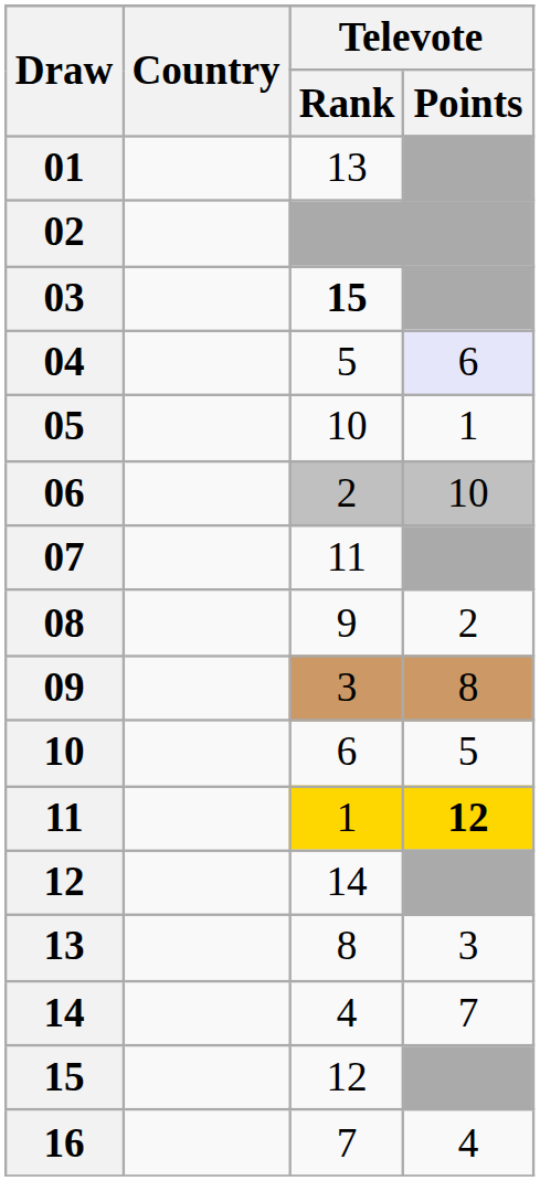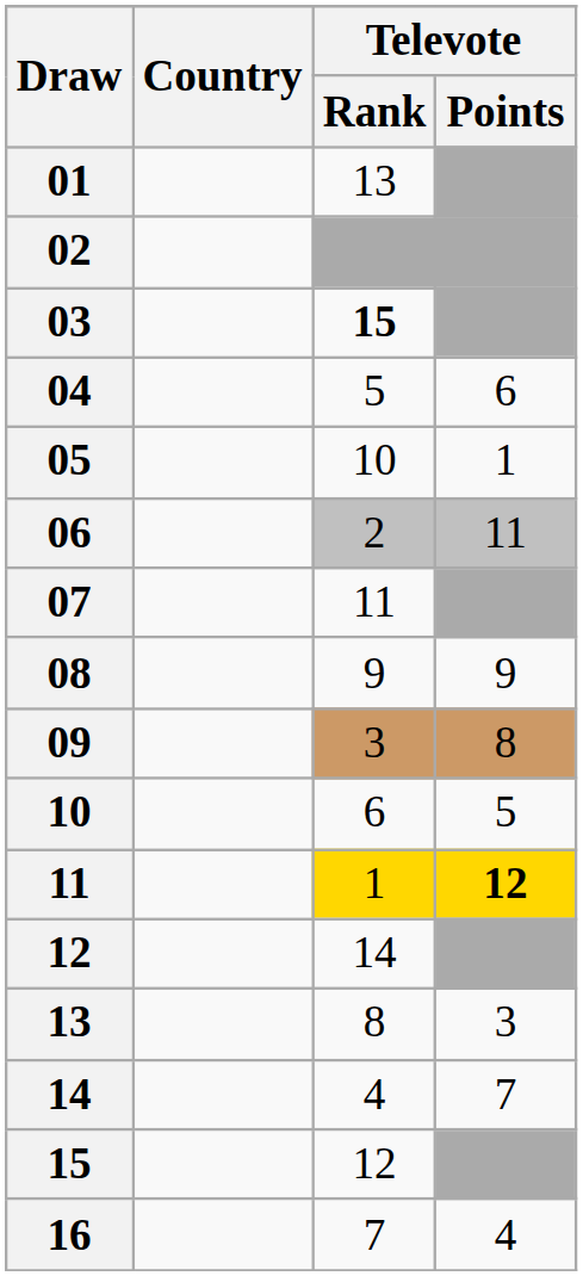 <table class="sortable wikitable collapsible plainrowheaders" style="text-align:center;">
 <tr>
 </tr>
 <tr>
 <th scope="col" rowspan="2">Draw</th>
 <th scope="col" rowspan="2">Country</th>
 <th scope="col" colspan="2">Televote</th>
 </tr>
 <tr>
 <th scope="col">Rank</th>
 <th scope="col">Points</th>
 </tr>
 <tr>
 <th scope="row" style="text-align:center;">01</th>
 <td style="text-align:left;"></td>
 <td>13</td>
 <td style="background:#AAAAAA;"></td>
 </tr>
 <tr class=sortbottom>
 <th scope="row" style="text-align:center;">02</th>
 <td style="text-align:left;"></td>
 <td style="background:#AAAAAA;"></td>
 <td style="background:#AAAAAA;"></td>
 </tr>
 <tr>
 <th scope="row" style="text-align:center;">03</th>
 <td style="text-align:left;"></td>
 <td><strong>15</strong></td>
 <td style="background:#AAAAAA;"></td>
 </tr>
 <tr>
 <th scope="row" style="text-align:center;">04</th>
 <td style="text-align:left;"></td>
 <td>5</td>
-<td style="background: lavender;">6</td>
+<td>6</td>
 </tr>
 <tr>
 <th scope="row" style="text-align:center;">05</th>
 <td style="text-align:left;"></td>
 <td>10</td>
 <td>1</td>
 </tr>
 <tr>
 <th scope="row" style="text-align:center;">06</th>
 <td style="text-align:left;"></td>
 <td style="background:silver;">2</td>
-<td style="background:silver;">10</td>
+<td style="background:silver;">11</td>
 </tr>
 <tr>
 <th scope="row" style="text-align:center;">07</th>
 <td style="text-align:left;"></td>
 <td>11</td>
 <td style="background:#AAAAAA;"></td>
 </tr>
 <tr>
 <th scope="row" style="text-align:center;">08</th>
 <td style="text-align:left;"></td>
 <td>9</td>
-<td>2</td>
+<td>9</td>
 </tr>
 <tr>
 <th scope="row" style="text-align:center;">09</th>
 <td style="text-align:left;"></td>
 <td style="background:#CC9966;">3</td>
 <td style="background:#CC9966;">8</td>
 </tr>
 <tr>
 <th scope="row" style="text-align:center;">10</th>
 <td style="text-align:left;"></td>
 <td>6</td>
 <td>5</td>
 </tr>
 <tr>
 <th scope="row" style="text-align:center;">11</th>
 <td style="text-align:left;"></td>
 <td style="background:gold;">1</td>
 <td style="background:gold;"><strong>12</strong></td>
 </tr>
 <tr>
 <th scope="row" style="text-align:center;">12</th>
 <td style="text-align:left;"></td>
 <td>14</td>
 <td style="background:#AAAAAA;"></td>
 </tr>
 <tr>
 <th scope="row" style="text-align:center;">13</th>
 <td style="text-align:left;"></td>
 <td>8</td>
 <td>3</td>
 </tr>
 <tr>
 <th scope="row" style="text-align:center;">14</th>
 <td style="text-align:left;"></td>
 <td>4</td>
 <td>7</td>
 </tr>
 <tr>
 <th scope="row" style="text-align:center;">15</th>
 <td style="text-align:left;"></td>
 <td>12</td>
 <td style="background:#AAAAAA;"></td>
 </tr>
 <tr>
 <th scope="row" style="text-align:center;">16</th>
 <td style="text-align:left;"></td>
 <td>7</td>
 <td>4</td>
 </tr>
 </table>
